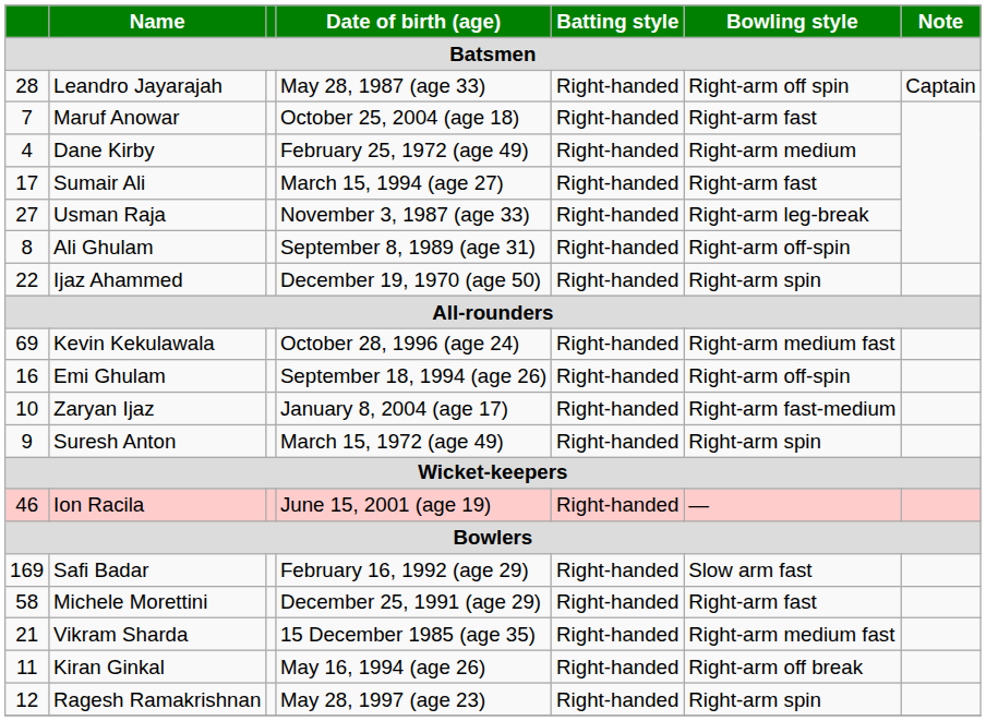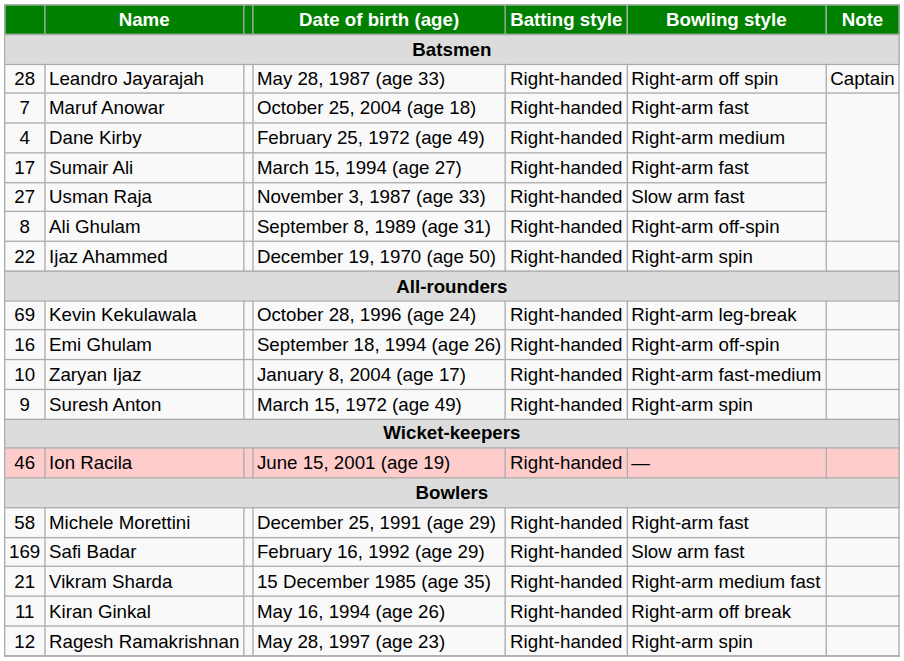 <table class="wikitable sortable" style="font-size:90%;">
 <tr>
 <th align="center" style="background:green; color: white"></th>
 <th align="center" style="background:green; color: white">Name</th>
 <th align="center" style="background:green; color: white"></th>
 <th align="center" style="background:green; color: white">Date of birth (age)</th>
 <th align="center" style="background:green; color: white">Batting style</th>
 <th align="center" style="background:green; color: white">Bowling style</th>
 <th align="center" style="background:green; color: white">Note</th>
 </tr>
 <tr>
 <th colspan="7" align="center" style="background: #DCDCDC">Batsmen</th>
 </tr>
 <tr>
 <td style="text-align:center">28</td>
 <td>Leandro Jayarajah</td>
 <td style="text-align:center"></td>
 <td>May 28, 1987 (age 33)</td>
 <td>Right-handed</td>
 <td>Right-arm off spin</td>
 <td>Captain</td>
 </tr>
 <tr>
 <td style="text-align:center">7</td>
 <td>Maruf Anowar</td>
 <td style="text-align:center"></td>
 <td>October 25, 2004 (age 18)</td>
 <td>Right-handed</td>
 <td>Right-arm fast</td>
 </tr>
 <tr>
 <td style="text-align:center">4</td>
 <td>Dane Kirby</td>
 <td style="text-align:center"></td>
 <td>February 25, 1972 (age 49)</td>
 <td>Right-handed</td>
 <td>Right-arm medium</td>
 </tr>
 <tr>
 <td style="text-align:center">17</td>
 <td>Sumair Ali</td>
 <td style="text-align:center"></td>
 <td>March 15, 1994 (age 27)</td>
 <td>Right-handed</td>
 <td>Right-arm fast</td>
 </tr>
 <tr>
 <td style="text-align:center">27</td>
 <td>Usman Raja</td>
 <td style="text-align:center"></td>
 <td>November 3, 1987 (age 33)</td>
 <td>Right-handed</td>
-<td>Right-arm leg-break</td>
+<td>Slow arm fast</td>
 </tr>
 <tr>
 <td style="text-align:center">8</td>
 <td>Ali Ghulam</td>
 <td style="text-align:center"></td>
 <td>September 8, 1989 (age 31)</td>
 <td>Right-handed</td>
 <td>Right-arm  off-spin</td>
 </tr>
 <tr>
 <td style="text-align:center">22</td>
 <td>Ijaz Ahammed</td>
 <td style="text-align:center"></td>
 <td>December 19, 1970 (age 50)</td>
 <td>Right-handed</td>
 <td>Right-arm spin</td>
 <td></td>
 </tr>
 <tr>
 <th colspan="7" align="center" style="background: #DCDCDC">All-rounders</th>
 </tr>
 <tr>
 <td style="text-align:center">69</td>
 <td>Kevin Kekulawala</td>
 <td style="text-align:center"></td>
 <td>October 28, 1996 (age 24)</td>
 <td>Right-handed</td>
-<td>Right-arm medium fast</td>
+<td>Right-arm leg-break</td>
 <td></td>
 </tr>
 <tr>
 <td style="text-align:center">16</td>
 <td>Emi Ghulam</td>
 <td style="text-align:center"></td>
 <td>September 18, 1994 (age 26)</td>
 <td>Right-handed</td>
 <td>Right-arm  off-spin</td>
 <td></td>
 </tr>
 <tr>
 <td style="text-align:center">10</td>
 <td>Zaryan Ijaz</td>
 <td style="text-align:center"></td>
 <td>January 8, 2004 (age 17)</td>
 <td>Right-handed</td>
 <td>Right-arm fast-medium</td>
 <td></td>
 </tr>
 <tr>
 <td style="text-align:center">9</td>
 <td>Suresh Anton</td>
 <td style="text-align:center"></td>
 <td>March 15, 1972 (age 49)</td>
 <td>Right-handed</td>
 <td>Right-arm spin</td>
 <td></td>
 </tr>
 <tr>
 <th colspan="7" align="center" style="background: #DCDCDC">Wicket-keepers</th>
 </tr>
 <tr style="background:#ffcccc;">
 <td style="text-align:center">46</td>
 <td>Ion Racila</td>
 <td style="text-align:center"></td>
 <td>June 15, 2001 (age 19)</td>
 <td>Right-handed</td>
 <td>—</td>
 <td></td>
 </tr>
 <tr>
 <th colspan="7" align="center" style="background: #DCDCDC">Bowlers</th>
 </tr>
 <tr>
+<td style="text-align:center">58</td>
+<td>Michele Morettini</td>
+<td style="text-align:center"></td>
+<td>December 25, 1991 (age 29)</td>
+<td>Right-handed</td>
+<td>Right-arm fast</td>
+<td></td>
+</tr>
+<tr>
 <td style="text-align:center">169</td>
 <td>Safi Badar</td>
 <td style="text-align:center"></td>
 <td>February 16, 1992 (age 29)</td>
 <td>Right-handed</td>
 <td>Slow arm fast</td>
-<td></td>
-</tr>
-<tr>
-<td style="text-align:center">58</td>
-<td>Michele Morettini</td>
-<td style="text-align:center"></td>
-<td>December 25, 1991 (age 29)</td>
-<td>Right-handed</td>
-<td>Right-arm fast</td>
 <td></td>
 </tr>
 <tr>
 <td style="text-align:center">21</td>
 <td>Vikram Sharda</td>
 <td style="text-align:center"></td>
 <td>15 December 1985 (age 35)</td>
 <td>Right-handed</td>
 <td>Right-arm medium fast</td>
 <td></td>
 </tr>
 <tr>
 <td style="text-align:center">11</td>
 <td>Kiran Ginkal</td>
 <td style="text-align:center"></td>
 <td>May 16, 1994 (age 26)</td>
 <td>Right-handed</td>
 <td>Right-arm off break</td>
 <td></td>
 </tr>
 <tr>
 <td style="text-align:center">12</td>
 <td>Ragesh Ramakrishnan</td>
 <td style="text-align:center"></td>
 <td>May 28, 1997 (age 23)</td>
 <td>Right-handed</td>
 <td>Right-arm spin</td>
 <td></td>
 </tr>
 <tr>
 </tr>
 </table>
